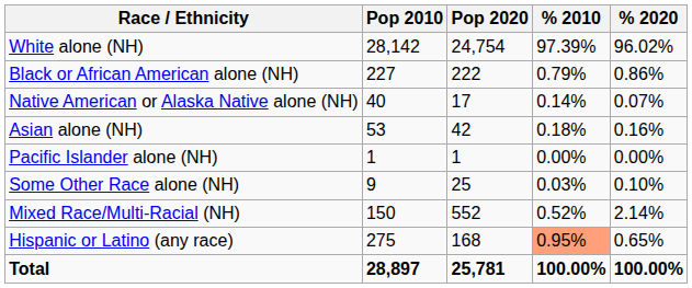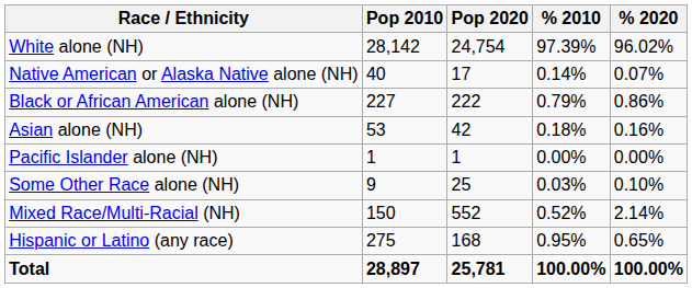 <table class="wikitable">
 <tr>
 <th>Race / Ethnicity</th>
 <th>Pop 2010</th>
 <th>Pop 2020</th>
 <th>% 2010</th>
 <th>% 2020</th>
 </tr>
 <tr>
 <td><a href='#'>White</a> alone (NH)</td>
 <td>28,142</td>
 <td>24,754</td>
 <td>97.39%</td>
 <td>96.02%</td>
 </tr>
 <tr>
+<td><a href='#'>Native American</a> or <a href='#'>Alaska Native</a> alone (NH)</td>
+<td>40</td>
+<td>17</td>
+<td>0.14%</td>
+<td>0.07%</td>
+</tr>
+<tr>
 <td><a href='#'>Black or African American</a> alone (NH)</td>
 <td>227</td>
 <td>222</td>
 <td>0.79%</td>
 <td>0.86%</td>
-</tr>
-<tr>
-<td><a href='#'>Native American</a> or <a href='#'>Alaska Native</a> alone (NH)</td>
-<td>40</td>
-<td>17</td>
-<td>0.14%</td>
-<td>0.07%</td>
 </tr>
 <tr>
 <td><a href='#'>Asian</a> alone (NH)</td>
 <td>53</td>
 <td>42</td>
 <td>0.18%</td>
 <td>0.16%</td>
 </tr>
 <tr>
 <td><a href='#'>Pacific Islander</a> alone (NH)</td>
 <td>1</td>
 <td>1</td>
 <td>0.00%</td>
 <td>0.00%</td>
 </tr>
 <tr>
 <td><a href='#'>Some Other Race</a> alone (NH)</td>
 <td>9</td>
 <td>25</td>
 <td>0.03%</td>
 <td>0.10%</td>
 </tr>
 <tr>
 <td><a href='#'>Mixed Race/Multi-Racial</a> (NH)</td>
 <td>150</td>
 <td>552</td>
 <td>0.52%</td>
 <td>2.14%</td>
 </tr>
 <tr>
 <td><a href='#'>Hispanic or Latino</a> (any race)</td>
 <td>275</td>
 <td>168</td>
-<td style="background: lightsalmon;">0.95%</td>
+<td>0.95%</td>
 <td>0.65%</td>
 </tr>
 <tr>
 <td><strong>Total</strong></td>
 <td><strong>28,897</strong></td>
 <td><strong>25,781</strong></td>
 <td><strong>100.00%</strong></td>
 <td><strong>100.00%</strong></td>
 </tr>
 </table>
